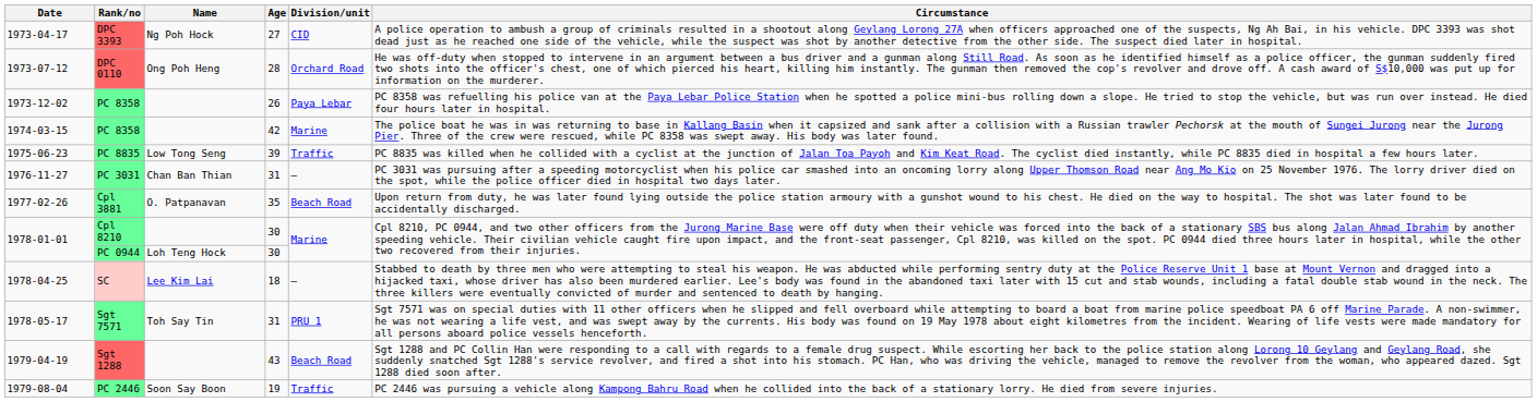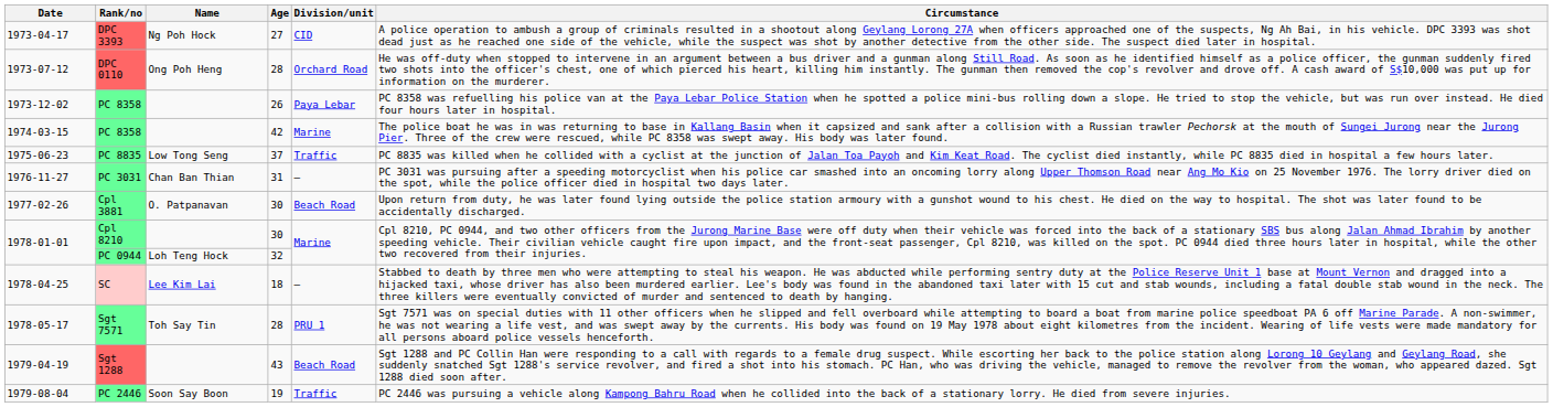 <table class="wikitable sortable">
 <tr>
 <th width="110px">Date</th>
 <th>Rank/no</th>
 <th width="150px">Name</th>
 <th>Age</th>
 <th>Division/unit</th>
 <th>Circumstance</th>
 </tr>
 <tr>
 <td>1973-04-17</td>
 <td bgcolor=ff6666>DPC 3393</td>
 <td>Ng Poh Hock</td>
 <td>27</td>
 <td><a href='#'>CID</a></td>
 <td>A police operation to ambush a group of criminals resulted in a shootout along <a href='#'>Geylang Lorong 27A</a> when officers approached one of the suspects, Ng Ah Bai, in his vehicle. DPC 3393 was shot dead just as he reached one side of the vehicle, while the suspect was shot by another detective from the other side. The suspect died later in hospital.</td>
 </tr>
 <tr>
 <td>1973-07-12</td>
 <td bgcolor=ff6666>DPC 0110</td>
 <td>Ong Poh Heng</td>
 <td>28</td>
 <td><a href='#'>Orchard Road</a></td>
 <td>He was off-duty when stopped to intervene in an argument between a bus driver and a gunman along <a href='#'>Still Road</a>. As soon as he identified himself as a police officer, the gunman suddenly fired two shots into the officer's chest, one of which pierced his heart, killing him instantly. The gunman then removed the cop's revolver and drove off. A cash award of <a href='#'>S$</a>10,000 was put up for information on the murderer.</td>
 </tr>
 <tr>
 <td>1973-12-02</td>
 <td bgcolor=66ff99>PC 8358</td>
 <td></td>
 <td>26</td>
 <td><a href='#'>Paya Lebar</a></td>
 <td>PC 8358 was refuelling his police van at the <a href='#'>Paya Lebar Police Station</a> when he spotted a police mini-bus rolling down a slope. He tried to stop the vehicle, but was run over instead. He died four hours later in hospital.</td>
 </tr>
 <tr>
 <td>1974-03-15</td>
 <td bgcolor=66ff99>PC 8358</td>
 <td></td>
 <td>42</td>
 <td><a href='#'>Marine</a></td>
 <td>The police boat he was in was returning to base in <a href='#'>Kallang Basin</a> when it capsized and sank after a collision with a Russian trawler <em>Pechorsk</em> at the mouth of <a href='#'>Sungei Jurong</a> near the <a href='#'>Jurong Pier</a>. Three of the crew were rescued, while PC 8358 was swept away. His body was later found.</td>
 </tr>
 <tr>
 <td>1975-06-23</td>
 <td bgcolor=66ff99>PC 8835</td>
 <td>Low Tong Seng</td>
-<td>39</td>
+<td>37</td>
 <td><a href='#'>Traffic</a></td>
 <td>PC 8835 was killed when he collided with a cyclist at the junction of <a href='#'>Jalan Toa Payoh</a> and <a href='#'>Kim Keat Road</a>. The cyclist died instantly, while PC 8835 died in hospital a few hours later.</td>
 </tr>
 <tr>
 <td>1976-11-27</td>
 <td bgcolor=66ff99>PC 3031</td>
 <td>Chan Ban Thian</td>
 <td>31</td>
 <td>—</td>
 <td>PC 3031 was pursuing after a speeding motorcyclist when his police car smashed into an oncoming lorry along <a href='#'>Upper Thomson Road</a> near <a href='#'>Ang Mo Kio</a> on 25 November 1976. The lorry driver died on the spot, while the police officer died in hospital two days later.</td>
 </tr>
 <tr>
 <td>1977-02-26</td>
 <td bgcolor=66ff99>Cpl 3881</td>
 <td>O. Patpanavan</td>
-<td>35</td>
+<td>30</td>
 <td><a href='#'>Beach Road</a></td>
 <td>Upon return from duty, he was later found lying outside the police station armoury with a gunshot wound to his chest. He died on the way to hospital. The shot was later found to be accidentally discharged.</td>
 </tr>
 <tr>
 <td rowspan=2>1978-01-01</td>
 <td bgcolor=66ff99>Cpl 8210</td>
 <td></td>
 <td>30</td>
 <td rowspan=2><a href='#'>Marine</a></td>
 <td rowspan=2>Cpl 8210, PC 0944, and two other officers from the <a href='#'>Jurong Marine Base</a> were off duty when their vehicle was forced into the back of a stationary <a href='#'>SBS</a> bus along <a href='#'>Jalan Ahmad Ibrahim</a> by another speeding vehicle. Their civilian vehicle caught fire upon impact, and the front-seat passenger, Cpl 8210, was killed on the spot. PC 0944 died three hours later in hospital, while the other two recovered from their injuries.</td>
 </tr>
 <tr>
 <td bgcolor=66ff99>PC 0944</td>
 <td>Loh Teng Hock</td>
-<td>30</td>
+<td>32</td>
 </tr>
 <tr>
 <td>1978-04-25</td>
 <td bgcolor=ffcccc>SC</td>
 <td><a href='#'>Lee Kim Lai</a></td>
 <td>18</td>
 <td>—</td>
 <td>Stabbed to death by three men who were attempting to steal his weapon. He was abducted while performing sentry duty at the <a href='#'>Police Reserve Unit 1</a> base at <a href='#'>Mount Vernon</a> and dragged into a hijacked taxi, whose driver has also been murdered earlier. Lee's body was found in the abandoned taxi later with 15 cut and stab wounds, including a fatal double stab wound in the neck. The three killers were eventually convicted of murder and sentenced to death by hanging.</td>
 </tr>
 <tr>
 <td>1978-05-17</td>
 <td bgcolor=66ff99>Sgt 7571</td>
 <td>Toh Say Tin</td>
-<td>31</td>
+<td>28</td>
 <td><a href='#'>PRU 1</a></td>
 <td>Sgt 7571 was on special duties with 11 other officers when he slipped and fell overboard while attempting to board a boat from marine police speedboat PA 6 off <a href='#'>Marine Parade</a>. A non-swimmer, he was not wearing a life vest, and was swept away by the currents. His body was found on 19 May 1978 about eight kilometres from the incident. Wearing of life vests were made mandatory for all persons aboard police vessels henceforth.</td>
 </tr>
 <tr>
 <td>1979-04-19</td>
 <td bgcolor=ff6666>Sgt 1288</td>
 <td></td>
 <td>43</td>
 <td><a href='#'>Beach Road</a></td>
 <td>Sgt 1288 and PC Collin Han were responding to a call with regards to a female drug suspect. While escorting her back to the police station along <a href='#'>Lorong 10 Geylang</a> and <a href='#'>Geylang Road</a>, she suddenly snatched Sgt 1288's service revolver, and fired a shot into his stomach. PC Han, who was driving the vehicle, managed to remove the revolver from the woman, who appeared dazed. Sgt 1288 died soon after.</td>
 </tr>
 <tr>
 <td>1979-08-04</td>
 <td bgcolor=66ff99>PC 2446</td>
 <td>Soon Say Boon</td>
 <td>19</td>
 <td><a href='#'>Traffic</a></td>
 <td>PC 2446 was pursuing a vehicle along <a href='#'>Kampong Bahru Road</a> when he collided into the back of a stationary lorry. He died from severe injuries.</td>
 </tr>
 </table>
